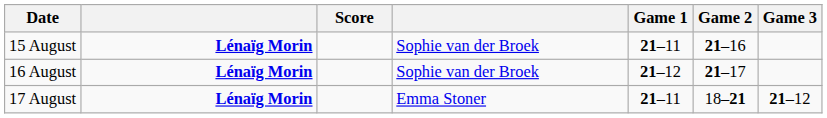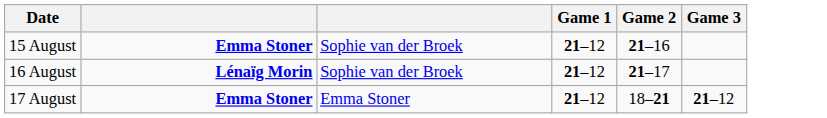 <table class="wikitable" style="text-align: center; font-size:90% ">
 <tr>
 <th width="60">Date</th>
 <th align="right" width="200"></th>
-<th width="60">Score</th>
 <th align="left" width="200"></th>
 <th width="50">Game 1</th>
 <th width="50">Game 2</th>
 <th width="50">Game 3</th>
 </tr>
 <tr>
 <td>15 August</td>
-<td align="right"><strong><a href='#'>Lénaïg Morin</a> </strong></td>
-<td align="center"></td>
+<td align="right"><strong><a href='#'>Emma Stoner</a> </strong></td>
 <td align="left"> <a href='#'>Sophie van der Broek</a></td>
-<td><strong>21</strong>–11</td>
+<td><strong>21</strong>–12</td>
 <td><strong>21</strong>–16</td>
 <td></td>
 </tr>
 <tr>
 <td>16 August</td>
 <td align="right"><strong><a href='#'>Lénaïg Morin</a> </strong></td>
-<td align="center"></td>
 <td align="left"> <a href='#'>Sophie van der Broek</a></td>
 <td><strong>21</strong>–12</td>
 <td><strong>21</strong>–17</td>
 <td></td>
 </tr>
 <tr>
 <td>17 August</td>
-<td align="right"><strong><a href='#'>Lénaïg Morin</a> </strong></td>
-<td align="center"></td>
+<td align="right"><strong><a href='#'>Emma Stoner</a> </strong></td>
 <td align="left"> <a href='#'>Emma Stoner</a></td>
-<td><strong>21</strong>–11</td>
+<td><strong>21</strong>–12</td>
 <td>18–<strong>21</strong></td>
 <td><strong>21</strong>–12</td>
 </tr>
 </table>
